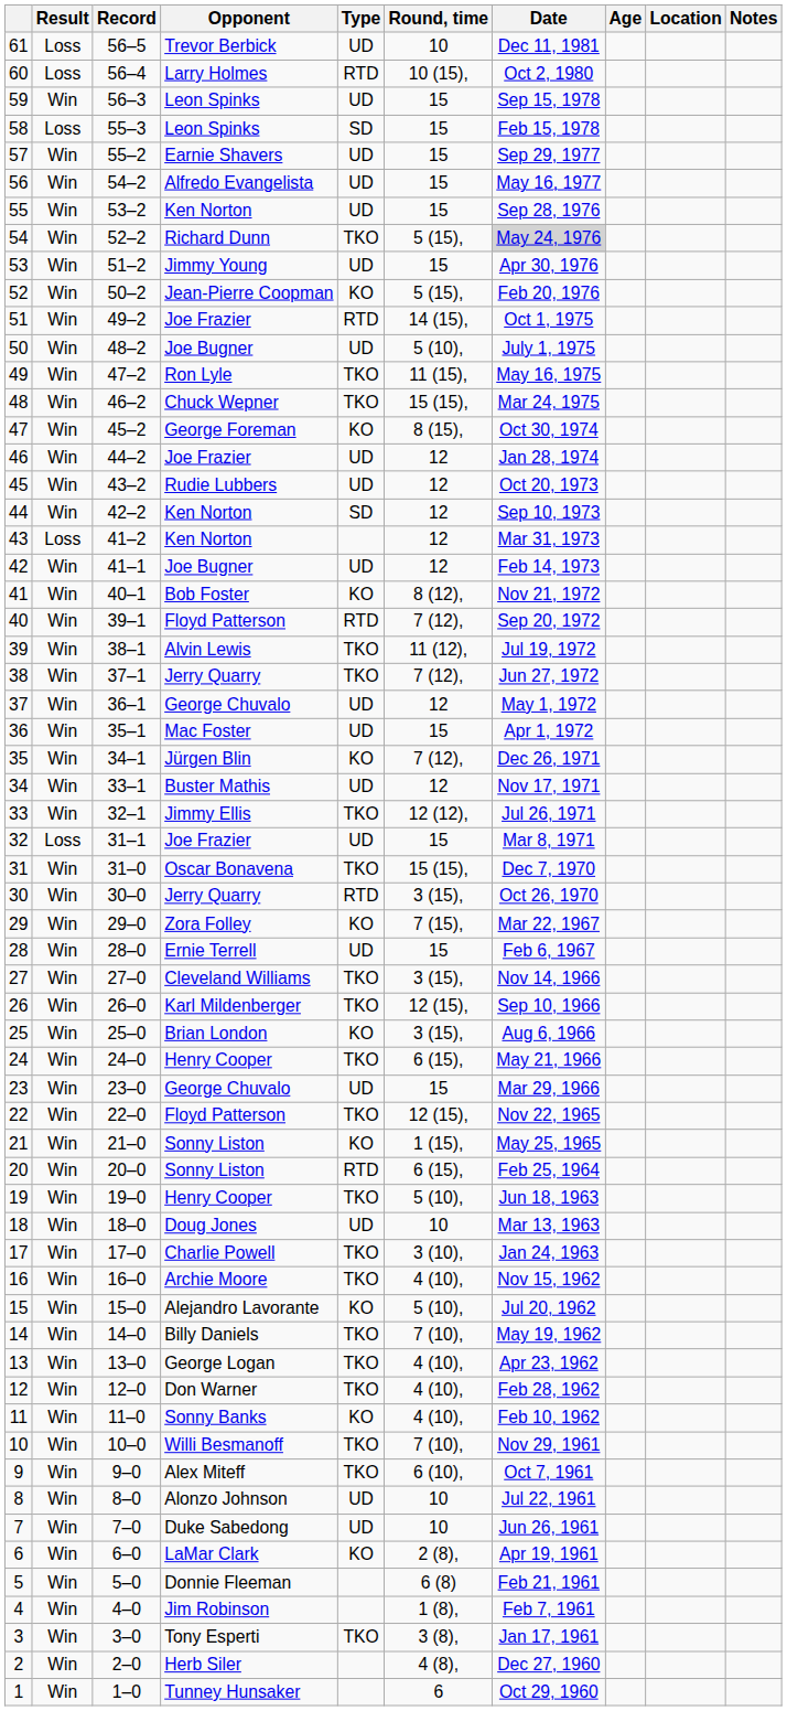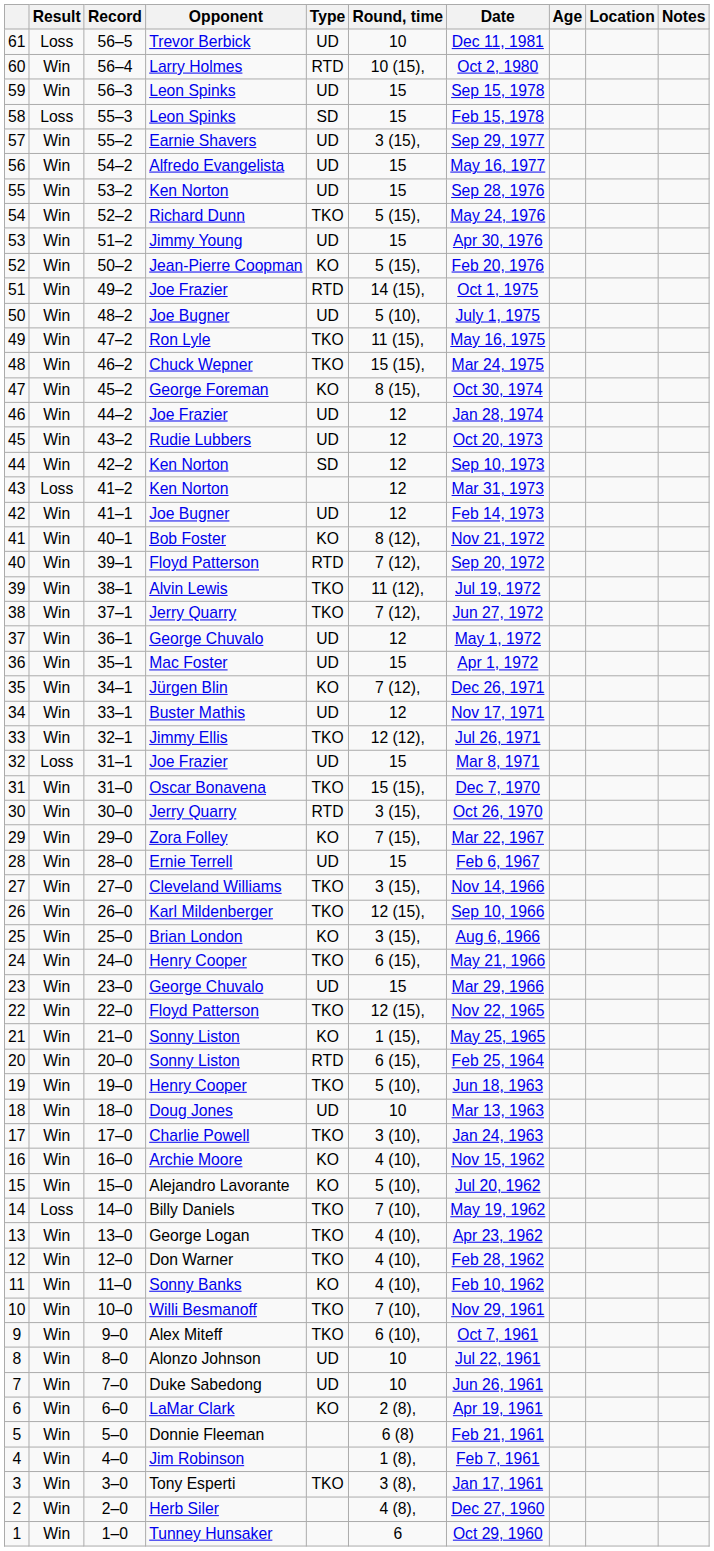 <table class="wikitable" style="text-align:center">
 <tr>
 <th></th>
 <th>Result</th>
 <th>Record</th>
 <th>Opponent</th>
 <th>Type</th>
 <th>Round, time</th>
 <th>Date</th>
 <th>Age</th>
 <th>Location</th>
 <th>Notes</th>
 </tr>
 <tr>
 <td>61</td>
 <td>Loss</td>
 <td>56–5</td>
 <td style="text-align:left;"><a href='#'>Trevor Berbick</a></td>
 <td>UD</td>
 <td>10</td>
 <td><a href='#'>Dec 11, 1981</a></td>
 <td style="text-align:left;"></td>
 <td style="text-align:left;"></td>
 <td Style="text-align:left;"></td>
 </tr>
 <tr>
 <td>60</td>
-<td>Loss</td>
+<td>Win</td>
 <td>56–4</td>
 <td style="text-align:left;"><a href='#'>Larry Holmes</a></td>
 <td>RTD</td>
 <td>10 (15), </td>
 <td><a href='#'>Oct 2, 1980</a></td>
 <td style="text-align:left;"></td>
 <td style="text-align:left;"></td>
 <td style="text-align:left;"></td>
 </tr>
 <tr>
 <td>59</td>
 <td>Win</td>
 <td>56–3</td>
 <td style="text-align:left;"><a href='#'>Leon Spinks</a></td>
 <td>UD</td>
 <td>15</td>
 <td><a href='#'>Sep 15, 1978</a></td>
 <td style="text-align:left;"></td>
 <td style="text-align:left;"></td>
 <td style="text-align:left;"></td>
 </tr>
 <tr>
 <td>58</td>
 <td>Loss</td>
 <td>55–3</td>
 <td style="text-align:left;"><a href='#'>Leon Spinks</a></td>
 <td>SD</td>
 <td>15</td>
 <td><a href='#'>Feb 15, 1978</a></td>
 <td style="text-align:left;"></td>
 <td style="text-align:left;"></td>
 <td style="text-align:left;"></td>
 </tr>
 <tr>
 <td>57</td>
 <td>Win</td>
 <td>55–2</td>
 <td style="text-align:left;"><a href='#'>Earnie Shavers</a></td>
 <td>UD</td>
-<td>15</td>
+<td>3 (15), </td>
 <td><a href='#'>Sep 29, 1977</a></td>
 <td style="text-align:left;"></td>
 <td style="text-align:left;"></td>
 <td style="text-align:left;"></td>
 </tr>
 <tr>
 <td>56</td>
 <td>Win</td>
 <td>54–2</td>
 <td style="text-align:left;"><a href='#'>Alfredo Evangelista</a></td>
 <td>UD</td>
 <td>15</td>
 <td><a href='#'>May 16, 1977</a></td>
 <td style="text-align:left;"></td>
 <td style="text-align:left;"></td>
 <td style="text-align:left;"></td>
 </tr>
 <tr>
 <td>55</td>
 <td>Win</td>
 <td>53–2</td>
 <td style="text-align:left;"><a href='#'>Ken Norton</a></td>
 <td>UD</td>
 <td>15</td>
 <td><a href='#'>Sep 28, 1976</a></td>
 <td style="text-align:left;"></td>
 <td style="text-align:left;"></td>
 <td style="text-align:left;"></td>
 </tr>
 <tr>
 <td>54</td>
 <td>Win</td>
 <td>52–2</td>
 <td style="text-align:left;"><a href='#'>Richard Dunn</a></td>
 <td>TKO</td>
 <td>5 (15), </td>
-<td style="background: lightgrey;"><a href='#'>May 24, 1976</a></td>
+<td><a href='#'>May 24, 1976</a></td>
 <td style="text-align:left;"></td>
 <td style="text-align:left;"></td>
 <td style="text-align:left;"></td>
 </tr>
 <tr>
 <td>53</td>
 <td>Win</td>
 <td>51–2</td>
 <td style="text-align:left;"><a href='#'>Jimmy Young</a></td>
 <td>UD</td>
 <td>15</td>
 <td><a href='#'>Apr 30, 1976</a></td>
 <td style="text-align:left;"></td>
 <td style="text-align:left;"></td>
 <td style="text-align:left;"></td>
 </tr>
 <tr>
 <td>52</td>
 <td>Win</td>
 <td>50–2</td>
 <td style="text-align:left;"><a href='#'>Jean-Pierre Coopman</a></td>
 <td>KO</td>
 <td>5 (15), </td>
 <td><a href='#'>Feb 20, 1976</a></td>
 <td style="text-align:left;"></td>
 <td style="text-align:left;"></td>
 <td style="text-align:left;"></td>
 </tr>
 <tr>
 <td>51</td>
 <td>Win</td>
 <td>49–2</td>
 <td style="text-align:left;"><a href='#'>Joe Frazier</a></td>
 <td>RTD</td>
 <td>14 (15), </td>
 <td><a href='#'>Oct 1, 1975</a></td>
 <td style="text-align:left;"></td>
 <td style="text-align:left;"></td>
 <td style="text-align:left;"></td>
 </tr>
 <tr>
 <td>50</td>
 <td>Win</td>
 <td>48–2</td>
 <td style="text-align:left;"><a href='#'>Joe Bugner</a></td>
 <td>UD</td>
 <td>5 (10), </td>
 <td><a href='#'>July 1, 1975</a></td>
 <td style="text-align:left;"></td>
 <td style="text-align:left;"></td>
 <td style="text-align:left;"></td>
 </tr>
 <tr>
 <td>49</td>
 <td>Win</td>
 <td>47–2</td>
 <td style="text-align:left;"><a href='#'>Ron Lyle</a></td>
 <td>TKO</td>
 <td>11 (15), </td>
 <td><a href='#'>May 16, 1975</a></td>
 <td style="text-align:left;"></td>
 <td style="text-align:left;"></td>
 <td style="text-align:left;"></td>
 </tr>
 <tr>
 <td>48</td>
 <td>Win</td>
 <td>46–2</td>
 <td style="text-align:left;"><a href='#'>Chuck Wepner</a></td>
 <td>TKO</td>
 <td>15 (15), </td>
 <td><a href='#'>Mar 24, 1975</a></td>
 <td style="text-align:left;"></td>
 <td style="text-align:left;"></td>
 <td style="text-align:left;"></td>
 </tr>
 <tr>
 <td>47</td>
 <td>Win</td>
 <td>45–2</td>
 <td style="text-align:left;"><a href='#'>George Foreman</a></td>
 <td>KO</td>
 <td>8 (15), </td>
 <td><a href='#'>Oct 30, 1974</a></td>
 <td style="text-align:left;"></td>
 <td style="text-align:left;"></td>
 <td style="text-align:left;"></td>
 </tr>
 <tr>
 <td>46</td>
 <td>Win</td>
 <td>44–2</td>
 <td style="text-align:left;"><a href='#'>Joe Frazier</a></td>
 <td>UD</td>
 <td>12</td>
 <td><a href='#'>Jan 28, 1974</a></td>
 <td style="text-align:left;"></td>
 <td style="text-align:left;"></td>
 <td style="text-align:left;"></td>
 </tr>
 <tr>
 <td>45</td>
 <td>Win</td>
 <td>43–2</td>
 <td style="text-align:left;"><a href='#'>Rudie Lubbers</a></td>
 <td>UD</td>
 <td>12</td>
 <td><a href='#'>Oct 20, 1973</a></td>
 <td style="text-align:left;"></td>
 <td style="text-align:left;"></td>
 <td></td>
 </tr>
 <tr>
 <td>44</td>
 <td>Win</td>
 <td>42–2</td>
 <td style="text-align:left;"><a href='#'>Ken Norton</a></td>
 <td>SD</td>
 <td>12</td>
 <td><a href='#'>Sep 10, 1973</a></td>
 <td style="text-align:left;"></td>
 <td style="text-align:left;"></td>
 <td style="text-align:left;"></td>
 </tr>
 <tr>
 <td>43</td>
 <td>Loss</td>
 <td>41–2</td>
 <td style="text-align:left;"><a href='#'>Ken Norton</a></td>
 <td></td>
 <td>12</td>
 <td><a href='#'>Mar 31, 1973</a></td>
 <td style="text-align:left;"></td>
 <td style="text-align:left;"></td>
 <td style="text-align:left;"></td>
 </tr>
 <tr>
 <td>42</td>
 <td>Win</td>
 <td>41–1</td>
 <td style="text-align:left;"><a href='#'>Joe Bugner</a></td>
 <td>UD</td>
 <td>12</td>
 <td><a href='#'>Feb 14, 1973</a></td>
 <td style="text-align:left;"></td>
 <td style="text-align:left;"></td>
 <td></td>
 </tr>
 <tr>
 <td>41</td>
 <td>Win</td>
 <td>40–1</td>
 <td style="text-align:left;"><a href='#'>Bob Foster</a></td>
 <td>KO</td>
 <td>8 (12), </td>
 <td><a href='#'>Nov 21, 1972</a></td>
 <td style="text-align:left;"></td>
 <td style="text-align:left;"></td>
 <td style="text-align:left;"></td>
 </tr>
 <tr>
 <td>40</td>
 <td>Win</td>
 <td>39–1</td>
 <td style="text-align:left;"><a href='#'>Floyd Patterson</a></td>
 <td>RTD</td>
 <td>7 (12), </td>
 <td><a href='#'>Sep 20, 1972</a></td>
 <td style="text-align:left;"></td>
 <td style="text-align:left;"></td>
 <td style="text-align:left;"></td>
 </tr>
 <tr>
 <td>39</td>
 <td>Win</td>
 <td>38–1</td>
 <td style="text-align:left;"><a href='#'>Alvin Lewis</a></td>
 <td>TKO</td>
 <td>11 (12), </td>
 <td><a href='#'>Jul 19, 1972</a></td>
 <td style="text-align:left;"></td>
 <td style="text-align:left;"></td>
 <td></td>
 </tr>
 <tr>
 <td>38</td>
 <td>Win</td>
 <td>37–1</td>
 <td style="text-align:left;"><a href='#'>Jerry Quarry</a></td>
 <td>TKO</td>
 <td>7 (12), </td>
 <td><a href='#'>Jun 27, 1972</a></td>
 <td style="text-align:left;"></td>
 <td style="text-align:left;"></td>
 <td style="text-align:left;"></td>
 </tr>
 <tr>
 <td>37</td>
 <td>Win</td>
 <td>36–1</td>
 <td style="text-align:left;"><a href='#'>George Chuvalo</a></td>
 <td>UD</td>
 <td>12</td>
 <td><a href='#'>May 1, 1972</a></td>
 <td style="text-align:left;"></td>
 <td style="text-align:left;"></td>
 <td style="text-align:left;"></td>
 </tr>
 <tr>
 <td>36</td>
 <td>Win</td>
 <td>35–1</td>
 <td style="text-align:left;"><a href='#'>Mac Foster</a></td>
 <td>UD</td>
 <td>15</td>
 <td><a href='#'>Apr 1, 1972</a></td>
 <td style="text-align:left;"></td>
 <td style="text-align:left;"></td>
 <td></td>
 </tr>
 <tr>
 <td>35</td>
 <td>Win</td>
 <td>34–1</td>
 <td style="text-align:left;"><a href='#'>Jürgen Blin</a></td>
 <td>KO</td>
 <td>7 (12), </td>
 <td><a href='#'>Dec 26, 1971</a></td>
 <td style="text-align:left;"></td>
 <td style="text-align:left;"></td>
 <td></td>
 </tr>
 <tr>
 <td>34</td>
 <td>Win</td>
 <td>33–1</td>
 <td style="text-align:left;"><a href='#'>Buster Mathis</a></td>
 <td>UD</td>
 <td>12</td>
 <td><a href='#'>Nov 17, 1971</a></td>
 <td style="text-align:left;"></td>
 <td style="text-align:left;"></td>
 <td style="text-align:left;"></td>
 </tr>
 <tr>
 <td>33</td>
 <td>Win</td>
 <td>32–1</td>
 <td style="text-align:left;"><a href='#'>Jimmy Ellis</a></td>
 <td>TKO</td>
 <td>12 (12), </td>
 <td><a href='#'>Jul 26, 1971</a></td>
 <td style="text-align:left;"></td>
 <td style="text-align:left;"></td>
 <td style="text-align:left;"></td>
 </tr>
 <tr>
 <td>32</td>
 <td>Loss</td>
 <td>31–1</td>
 <td style="text-align:left;"><a href='#'>Joe Frazier</a></td>
 <td>UD</td>
 <td>15</td>
 <td><a href='#'>Mar 8, 1971</a></td>
 <td style="text-align:left;"></td>
 <td style="text-align:left;"></td>
 <td style="text-align:left;"></td>
 </tr>
 <tr>
 <td>31</td>
 <td>Win</td>
 <td>31–0</td>
 <td style="text-align:left;"><a href='#'>Oscar Bonavena</a></td>
 <td>TKO</td>
 <td>15 (15), </td>
 <td><a href='#'>Dec 7, 1970</a></td>
 <td style="text-align:left;"></td>
 <td style="text-align:left;"></td>
 <td style="text-align:left;"></td>
 </tr>
 <tr>
 <td>30</td>
 <td>Win</td>
 <td>30–0</td>
 <td style="text-align:left;"><a href='#'>Jerry Quarry</a></td>
 <td>RTD</td>
 <td>3 (15), </td>
 <td><a href='#'>Oct 26, 1970</a></td>
 <td style="text-align:left;"></td>
 <td style="text-align:left;"></td>
 <td></td>
 </tr>
 <tr>
 <td>29</td>
 <td>Win</td>
 <td>29–0</td>
 <td style="text-align:left;"><a href='#'>Zora Folley</a></td>
 <td>KO</td>
 <td>7 (15), </td>
 <td><a href='#'>Mar 22, 1967</a></td>
 <td style="text-align:left;"></td>
 <td style="text-align:left;"></td>
 <td style="text-align:left;"></td>
 </tr>
 <tr>
 <td>28</td>
 <td>Win</td>
 <td>28–0</td>
 <td style="text-align:left;"><a href='#'>Ernie Terrell</a></td>
 <td>UD</td>
 <td>15</td>
 <td><a href='#'>Feb 6, 1967</a></td>
 <td style="text-align:left;"></td>
 <td style="text-align:left;"></td>
 <td style="text-align:left;"></td>
 </tr>
 <tr>
 <td>27</td>
 <td>Win</td>
 <td>27–0</td>
 <td style="text-align:left;"><a href='#'>Cleveland Williams</a></td>
 <td>TKO</td>
 <td>3 (15), </td>
 <td><a href='#'>Nov 14, 1966</a></td>
 <td style="text-align:left;"></td>
 <td style="text-align:left;"></td>
 <td style="text-align:left;"></td>
 </tr>
 <tr>
 <td>26</td>
 <td>Win</td>
 <td>26–0</td>
 <td style="text-align:left;"><a href='#'>Karl Mildenberger</a></td>
 <td>TKO</td>
 <td>12 (15), </td>
 <td><a href='#'>Sep 10, 1966</a></td>
 <td style="text-align:left;"></td>
 <td style="text-align:left;"></td>
 <td style="text-align:left;"></td>
 </tr>
 <tr>
 <td>25</td>
 <td>Win</td>
 <td>25–0</td>
 <td style="text-align:left;"><a href='#'>Brian London</a></td>
 <td>KO</td>
 <td>3 (15), </td>
 <td><a href='#'>Aug 6, 1966</a></td>
 <td style="text-align:left;"></td>
 <td style="text-align:left;"></td>
 <td style="text-align:left;"></td>
 </tr>
 <tr>
 <td>24</td>
 <td>Win</td>
 <td>24–0</td>
 <td style="text-align:left;"><a href='#'>Henry Cooper</a></td>
 <td>TKO</td>
 <td>6 (15), </td>
 <td><a href='#'>May 21, 1966</a></td>
 <td style="text-align:left;"></td>
 <td style="text-align:left;"></td>
 <td style="text-align:left;"></td>
 </tr>
 <tr>
 <td>23</td>
 <td>Win</td>
 <td>23–0</td>
 <td style="text-align:left;"><a href='#'>George Chuvalo</a></td>
 <td>UD</td>
 <td>15</td>
 <td><a href='#'>Mar 29, 1966</a></td>
 <td style="text-align:left;"></td>
 <td style="text-align:left;"></td>
 <td style="text-align:left;"></td>
 </tr>
 <tr>
 <td>22</td>
 <td>Win</td>
 <td>22–0</td>
 <td style="text-align:left;"><a href='#'>Floyd Patterson</a></td>
 <td>TKO</td>
 <td>12 (15), </td>
 <td><a href='#'>Nov 22, 1965</a></td>
 <td style="text-align:left;"></td>
 <td style="text-align:left;"></td>
 <td style="text-align:left;"></td>
 </tr>
 <tr>
 <td>21</td>
 <td>Win</td>
 <td>21–0</td>
 <td style="text-align:left;"><a href='#'>Sonny Liston</a></td>
 <td>KO</td>
 <td>1 (15), </td>
 <td><a href='#'>May 25, 1965</a></td>
 <td style="text-align:left;"></td>
 <td style="text-align:left;"></td>
 <td style="text-align:left;"></td>
 </tr>
 <tr>
 <td>20</td>
 <td>Win</td>
 <td>20–0</td>
 <td style="text-align:left;"><a href='#'>Sonny Liston</a></td>
 <td>RTD</td>
 <td>6 (15), </td>
 <td><a href='#'>Feb 25, 1964</a></td>
 <td style="text-align:left;"></td>
 <td style="text-align:left;"></td>
 <td style="text-align:left;"></td>
 </tr>
 <tr>
 <td>19</td>
 <td>Win</td>
 <td>19–0</td>
 <td style="text-align:left;"><a href='#'>Henry Cooper</a></td>
 <td>TKO</td>
 <td>5 (10), </td>
 <td><a href='#'>Jun 18, 1963</a></td>
 <td style="text-align:left;"></td>
 <td style="text-align:left;"></td>
 <td></td>
 </tr>
 <tr>
 <td>18</td>
 <td>Win</td>
 <td>18–0</td>
 <td style="text-align:left;"><a href='#'>Doug Jones</a></td>
 <td>UD</td>
 <td>10</td>
 <td><a href='#'>Mar 13, 1963</a></td>
 <td style="text-align:left;"></td>
 <td style="text-align:left;"></td>
 <td></td>
 </tr>
 <tr>
 <td>17</td>
 <td>Win</td>
 <td>17–0</td>
 <td style="text-align:left;"><a href='#'>Charlie Powell</a></td>
 <td>TKO</td>
 <td>3 (10), </td>
 <td><a href='#'>Jan 24, 1963</a></td>
 <td style="text-align:left;"></td>
 <td style="text-align:left;"></td>
 <td></td>
 </tr>
 <tr>
 <td>16</td>
 <td>Win</td>
 <td>16–0</td>
 <td style="text-align:left;"><a href='#'>Archie Moore</a></td>
-<td>TKO</td>
+<td>KO</td>
 <td>4 (10), </td>
 <td><a href='#'>Nov 15, 1962</a></td>
 <td style="text-align:left;"></td>
 <td style="text-align:left;"></td>
 <td></td>
 </tr>
 <tr>
 <td>15</td>
 <td>Win</td>
 <td>15–0</td>
 <td style="text-align:left;">Alejandro Lavorante</td>
 <td>KO</td>
 <td>5 (10), </td>
 <td><a href='#'>Jul 20, 1962</a></td>
 <td style="text-align:left;"></td>
 <td style="text-align:left;"></td>
 <td></td>
 </tr>
 <tr>
 <td>14</td>
-<td>Win</td>
+<td>Loss</td>
 <td>14–0</td>
 <td style="text-align:left;">Billy Daniels</td>
 <td>TKO</td>
 <td>7 (10), </td>
 <td><a href='#'>May 19, 1962</a></td>
 <td style="text-align:left;"></td>
 <td style="text-align:left;"></td>
 <td></td>
 </tr>
 <tr>
 <td>13</td>
 <td>Win</td>
 <td>13–0</td>
 <td style="text-align:left;">George Logan</td>
 <td>TKO</td>
 <td>4 (10), </td>
 <td><a href='#'>Apr 23, 1962</a></td>
 <td style="text-align:left;"></td>
 <td style="text-align:left;"></td>
 <td></td>
 </tr>
 <tr>
 <td>12</td>
 <td>Win</td>
 <td>12–0</td>
 <td style="text-align:left;">Don Warner</td>
 <td>TKO</td>
 <td>4 (10), </td>
 <td><a href='#'>Feb 28, 1962</a></td>
 <td style="text-align:left;"></td>
 <td style="text-align:left;"></td>
 <td></td>
 </tr>
 <tr>
 <td>11</td>
 <td>Win</td>
 <td>11–0</td>
 <td style="text-align:left;"><a href='#'>Sonny Banks</a></td>
 <td>KO</td>
 <td>4 (10), </td>
 <td><a href='#'>Feb 10, 1962</a></td>
 <td style="text-align:left;"></td>
 <td style="text-align:left;"></td>
 <td></td>
 </tr>
 <tr>
 <td>10</td>
 <td>Win</td>
 <td>10–0</td>
 <td style="text-align:left;"><a href='#'>Willi Besmanoff</a></td>
 <td>TKO</td>
 <td>7 (10), </td>
 <td><a href='#'>Nov 29, 1961</a></td>
 <td style="text-align:left;"></td>
 <td style="text-align:left;"></td>
 <td></td>
 </tr>
 <tr>
 <td>9</td>
 <td>Win</td>
 <td>9–0</td>
 <td style="text-align:left;">Alex Miteff</td>
 <td>TKO</td>
 <td>6 (10), </td>
 <td><a href='#'>Oct 7, 1961</a></td>
 <td style="text-align:left;"></td>
 <td style="text-align:left;"></td>
 <td></td>
 </tr>
 <tr>
 <td>8</td>
 <td>Win</td>
 <td>8–0</td>
 <td style="text-align:left;">Alonzo Johnson</td>
 <td>UD</td>
 <td>10</td>
 <td><a href='#'>Jul 22, 1961</a></td>
 <td style="text-align:left;"></td>
 <td style="text-align:left;"></td>
 <td></td>
 </tr>
 <tr>
 <td>7</td>
 <td>Win</td>
 <td>7–0</td>
 <td style="text-align:left;">Duke Sabedong</td>
 <td>UD</td>
 <td>10</td>
 <td><a href='#'>Jun 26, 1961</a></td>
 <td style="text-align:left;"></td>
 <td style="text-align:left;"></td>
 <td></td>
 </tr>
 <tr>
 <td>6</td>
 <td>Win</td>
 <td>6–0</td>
 <td style="text-align:left;"><a href='#'>LaMar Clark</a></td>
 <td>KO</td>
 <td>2 (8), </td>
 <td><a href='#'>Apr 19, 1961</a></td>
 <td style="text-align:left;"></td>
 <td style="text-align:left;"></td>
 <td></td>
 </tr>
 <tr>
 <td>5</td>
 <td>Win</td>
 <td>5–0</td>
 <td style="text-align:left;">Donnie Fleeman</td>
 <td></td>
 <td>6 (8)</td>
 <td><a href='#'>Feb 21, 1961</a></td>
 <td style="text-align:left;"></td>
 <td style="text-align:left;"></td>
 <td></td>
 </tr>
 <tr>
 <td>4</td>
 <td>Win</td>
 <td>4–0</td>
 <td style="text-align:left;"><a href='#'>Jim Robinson</a></td>
 <td></td>
 <td>1 (8), </td>
 <td><a href='#'>Feb 7, 1961</a></td>
 <td style="text-align:left;"></td>
 <td style="text-align:left;"></td>
 <td></td>
 </tr>
 <tr>
 <td>3</td>
 <td>Win</td>
 <td>3–0</td>
 <td style="text-align:left;">Tony Esperti</td>
 <td>TKO</td>
 <td>3 (8), </td>
 <td><a href='#'>Jan 17, 1961</a></td>
 <td style="text-align:left;"></td>
 <td style="text-align:left;"></td>
 <td></td>
 </tr>
 <tr>
 <td>2</td>
 <td>Win</td>
 <td>2–0</td>
 <td style="text-align:left;"><a href='#'>Herb Siler</a></td>
 <td></td>
 <td>4 (8), </td>
 <td><a href='#'>Dec 27, 1960</a></td>
 <td style="text-align:left;"></td>
 <td style="text-align:left;"></td>
 <td></td>
 </tr>
 <tr>
 <td>1</td>
 <td>Win</td>
 <td>1–0</td>
 <td style="text-align:left;"><a href='#'>Tunney Hunsaker</a></td>
 <td></td>
 <td>6</td>
 <td><a href='#'>Oct 29, 1960</a></td>
 <td style="text-align:left;"></td>
 <td style="text-align:left;"></td>
 <td></td>
 </tr>
 </table>
